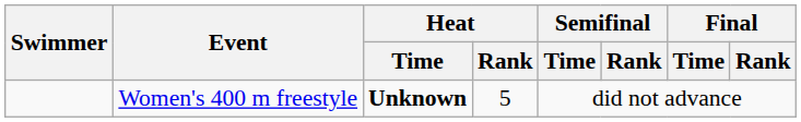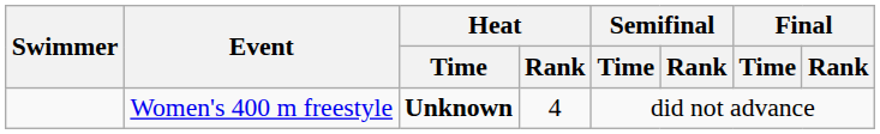 <table class="wikitable sortable" style=text-align:center>
 <tr>
 <th rowspan=2>Swimmer</th>
 <th rowspan=2>Event</th>
 <th colspan=2>Heat</th>
 <th colspan=2>Semifinal</th>
 <th colspan=2>Final</th>
 </tr>
 <tr>
 <th>Time</th>
 <th>Rank</th>
 <th>Time</th>
 <th>Rank</th>
 <th>Time</th>
 <th>Rank</th>
 </tr>
 <tr>
 <td align=left></td>
 <td align=left rowspan=2><a href='#'>Women's 400 m freestyle</a></td>
 <td><strong>Unknown</strong></td>
-<td>5</td>
+<td>4</td>
 <td colspan=4>did not advance</td>
 </tr>
 </table>
